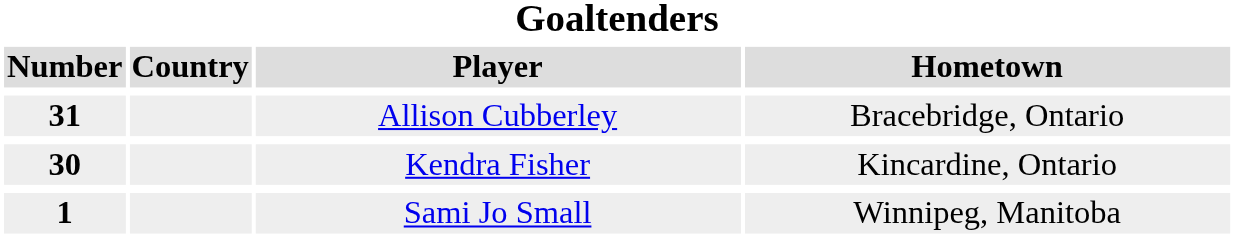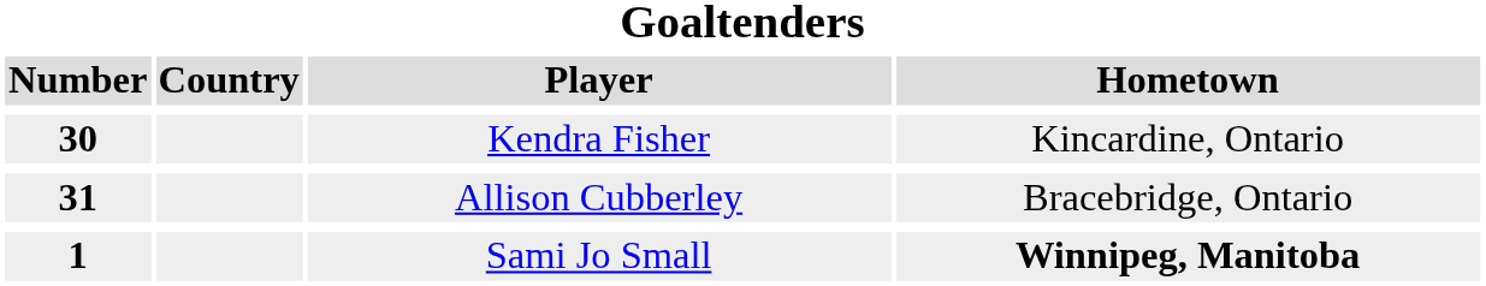 <table>
 <tr>
 <th colspan=4><big>Goaltenders</big></th>
 </tr>
 <tr bgcolor="#dddddd">
 <th width=10%>Number</th>
 <th width=10%>Country</th>
 <th width=40%>Player</th>
 <th width=40%>Hometown</th>
 </tr>
 <tr>
 </tr>
 <tr bgcolor="#eeeeee">
+<td align=center><strong>30</strong></td>
+<td align=center></td>
+<td align=center><a href='#'>Kendra Fisher</a></td>
+<td align=center>Kincardine, Ontario</td>
+</tr>
+<tr>
+</tr>
+<tr bgcolor="#eeeeee">
 <td align=center><strong>31</strong></td>
 <td align=center></td>
 <td align=center><a href='#'>Allison Cubberley</a></td>
 <td align=center>Bracebridge, Ontario</td>
 </tr>
 <tr>
 </tr>
 <tr bgcolor="#eeeeee">
-<td align=center><strong>30</strong></td>
-<td align=center></td>
-<td align=center><a href='#'>Kendra Fisher</a></td>
-<td align=center>Kincardine, Ontario</td>
-</tr>
-<tr>
-</tr>
-<tr bgcolor="#eeeeee">
 <td align=center><strong>1</strong></td>
 <td align=center></td>
 <td align=center><a href='#'>Sami Jo Small</a></td>
-<td align=center>Winnipeg, Manitoba</td>
+<td align=center><strong>Winnipeg, Manitoba</strong></td>
 </tr>
 <tr>
 </tr>
 </table>
